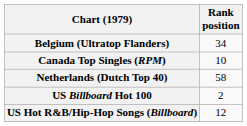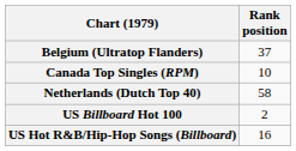 <table class="wikitable sortable plainrowheaders" style="text-align:center">
 <tr>
 <th scope="col">Chart (1979)</th>
 <th scope="col">Rank<br>position</th>
 </tr>
 <tr>
 <th scope="row">Belgium (Ultratop Flanders)</th>
-<td>34</td>
+<td>37</td>
 </tr>
 <tr>
 <th scope="row">Canada Top Singles (<em>RPM</em>)</th>
 <td>10</td>
 </tr>
 <tr>
 <th scope="row">Netherlands (Dutch Top 40)</th>
 <td>58</td>
 </tr>
 <tr>
 <th scope="row">US <em>Billboard</em> Hot 100</th>
 <td>2</td>
 </tr>
 <tr>
 <th scope="row">US Hot R&B/Hip-Hop Songs (<em>Billboard</em>)</th>
-<td>12</td>
+<td>16</td>
 </tr>
 </table>
